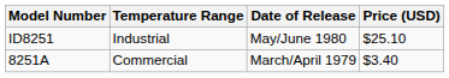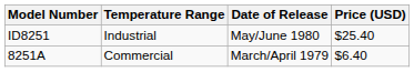 <table class="wikitable">
 <tr>
 <th>Model Number</th>
 <th>Temperature Range</th>
 <th>Date of Release</th>
 <th>Price (USD)</th>
 </tr>
 <tr>
 <td>ID8251</td>
 <td>Industrial</td>
 <td>May/June 1980</td>
-<td>$25.10</td>
+<td>$25.40</td>
 </tr>
 <tr>
 <td>8251A</td>
 <td>Commercial</td>
 <td>March/April 1979</td>
-<td>$3.40</td>
+<td>$6.40</td>
 </tr>
 </table>
